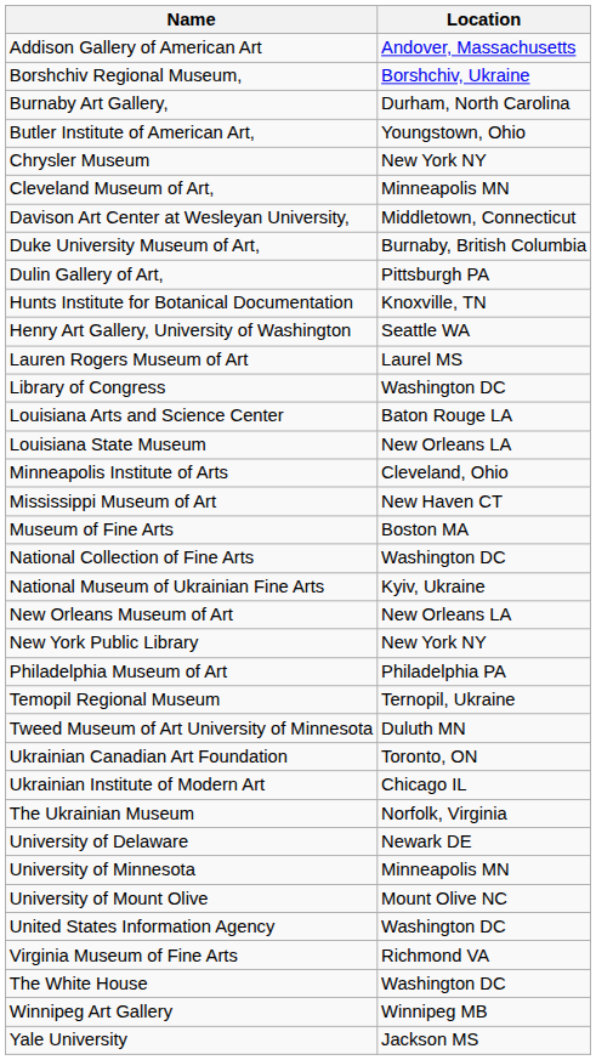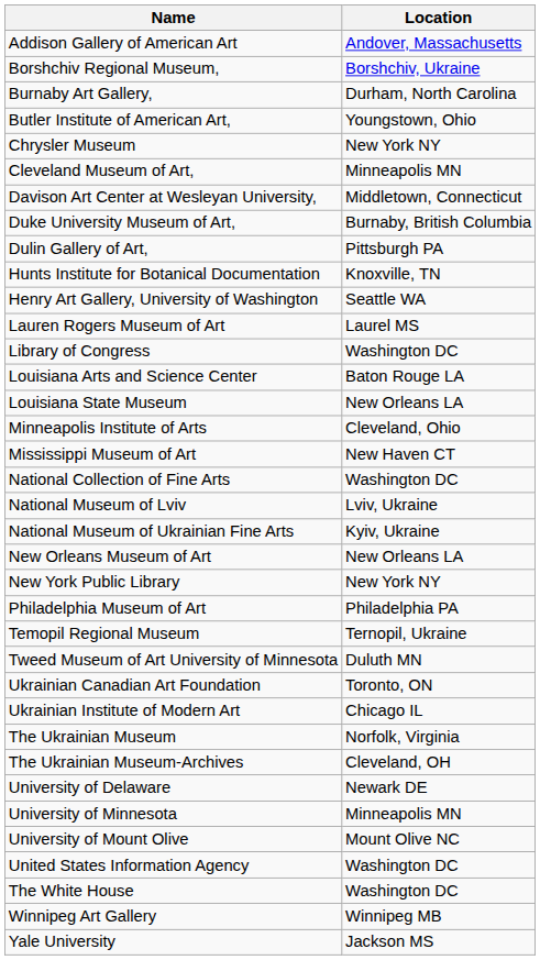 <table class="wikitable">
 <tr>
 <th>Name</th>
 <th>Location</th>
 </tr>
 <tr>
 <td>Addison Gallery of American Art</td>
 <td><a href='#'>Andover, Massachusetts</a></td>
 </tr>
 <tr>
 <td>Borshchiv Regional Museum,</td>
 <td><a href='#'>Borshchiv, Ukraine</a></td>
 </tr>
 <tr>
 <td>Burnaby Art Gallery,</td>
 <td>Durham, North Carolina</td>
 </tr>
 <tr>
 <td>Butler Institute of American Art,</td>
 <td>Youngstown, Ohio</td>
 </tr>
 <tr>
 <td>Chrysler Museum</td>
 <td>New York NY</td>
 </tr>
 <tr>
 <td>Cleveland Museum of Art,</td>
 <td>Minneapolis MN</td>
 </tr>
 <tr>
 <td>Davison Art Center at Wesleyan University,</td>
 <td>Middletown, Connecticut</td>
 </tr>
 <tr>
 <td>Duke University Museum of Art,</td>
 <td>Burnaby, British Columbia</td>
 </tr>
 <tr>
 <td>Dulin Gallery of Art,</td>
 <td>Pittsburgh PA</td>
 </tr>
 <tr>
 <td>Hunts Institute for Botanical Documentation</td>
 <td>Knoxville, TN</td>
 </tr>
 <tr>
 <td>Henry Art Gallery, University of Washington</td>
 <td>Seattle WA</td>
 </tr>
 <tr>
 <td>Lauren Rogers Museum of Art</td>
 <td>Laurel MS</td>
 </tr>
 <tr>
 <td>Library of Congress</td>
 <td>Washington DC</td>
 </tr>
 <tr>
 <td>Louisiana Arts and Science Center</td>
 <td>Baton Rouge LA</td>
 </tr>
 <tr>
 <td>Louisiana State Museum</td>
 <td>New Orleans LA</td>
 </tr>
 <tr>
 <td>Minneapolis Institute of Arts</td>
 <td>Cleveland, Ohio</td>
 </tr>
 <tr>
 <td>Mississippi Museum of Art</td>
 <td>New Haven CT</td>
 </tr>
 <tr>
-<td>Museum of Fine Arts</td>
-<td>Boston MA</td>
+<td>National Collection of Fine Arts</td>
+<td>Washington DC</td>
 </tr>
 <tr>
-<td>National Collection of Fine Arts</td>
-<td>Washington DC</td>
+<td>National Museum of Lviv</td>
+<td>Lviv, Ukraine</td>
 </tr>
 <tr>
 <td>National Museum of Ukrainian Fine Arts</td>
 <td>Kyiv, Ukraine</td>
 </tr>
 <tr>
 <td>New Orleans Museum of Art</td>
 <td>New Orleans LA</td>
 </tr>
 <tr>
 <td>New York Public Library</td>
 <td>New York NY</td>
 </tr>
 <tr>
 <td>Philadelphia Museum of Art</td>
 <td>Philadelphia PA</td>
 </tr>
 <tr>
 <td>Temopil Regional Museum</td>
 <td>Ternopil, Ukraine</td>
 </tr>
 <tr>
 <td>Tweed Museum of Art University of Minnesota</td>
 <td>Duluth MN</td>
 </tr>
 <tr>
 <td>Ukrainian Canadian Art Foundation</td>
 <td>Toronto, ON</td>
 </tr>
 <tr>
 <td>Ukrainian Institute of Modern Art</td>
 <td>Chicago IL</td>
 </tr>
 <tr>
 <td>The Ukrainian Museum</td>
 <td>Norfolk, Virginia</td>
 </tr>
 <tr>
+<td>The Ukrainian Museum-Archives</td>
+<td>Cleveland, OH</td>
+</tr>
+<tr>
 <td>University of Delaware</td>
 <td>Newark DE</td>
 </tr>
 <tr>
 <td>University of Minnesota</td>
 <td>Minneapolis MN</td>
 </tr>
 <tr>
 <td>University of Mount Olive</td>
 <td>Mount Olive NC</td>
 </tr>
 <tr>
 <td>United States Information Agency</td>
 <td>Washington DC</td>
 </tr>
 <tr>
-<td>Virginia Museum of Fine Arts</td>
-<td>Richmond VA</td>
-</tr>
-<tr>
 <td>The White House</td>
 <td>Washington DC</td>
 </tr>
 <tr>
 <td>Winnipeg Art Gallery</td>
 <td>Winnipeg MB</td>
 </tr>
 <tr>
 <td>Yale University</td>
 <td>Jackson MS</td>
 </tr>
 </table>
